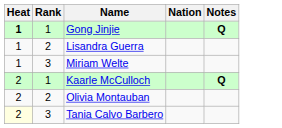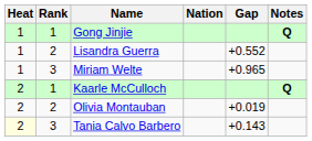 <table class="wikitable sortable" style="text-align:center">
 <tr>
 <th>Heat</th>
 <th>Rank</th>
 <th>Name</th>
 <th>Nation</th>
+<th>Gap</th>
 <th>Notes</th>
 </tr>
 <tr bgcolor=ccffcc>
-<td><strong>1</strong></td>
+<td>1</td>
 <td>1</td>
 <td align=left><a href='#'>Gong Jinjie</a></td>
 <td align=left></td>
+<td></td>
 <td><strong>Q</strong></td>
 </tr>
 <tr>
 <td>1</td>
 <td>2</td>
 <td align=left><a href='#'>Lisandra Guerra</a></td>
 <td align=left></td>
+<td>+0.552</td>
 <td></td>
 </tr>
 <tr>
 <td>1</td>
 <td>3</td>
 <td align=left><a href='#'>Miriam Welte</a></td>
 <td align=left></td>
+<td>+0.965</td>
 <td></td>
 </tr>
 <tr bgcolor=ccffcc>
 <td>2</td>
 <td>1</td>
 <td align=left><a href='#'>Kaarle McCulloch</a></td>
 <td align=left></td>
+<td></td>
 <td><strong>Q</strong></td>
 </tr>
 <tr>
 <td>2</td>
 <td>2</td>
 <td align=left><a href='#'>Olivia Montauban</a></td>
 <td align=left></td>
+<td>+0.019</td>
 <td></td>
 </tr>
 <tr>
 <td style="background: lightyellow;">2</td>
 <td>3</td>
 <td align=left><a href='#'>Tania Calvo Barbero</a></td>
 <td align=left></td>
+<td>+0.143</td>
 <td></td>
 </tr>
 </table>
